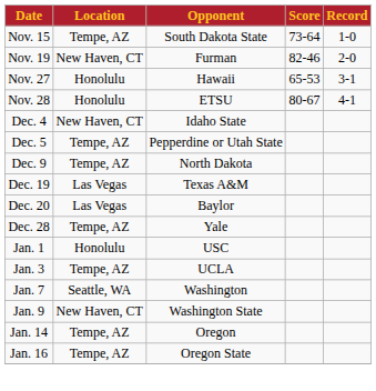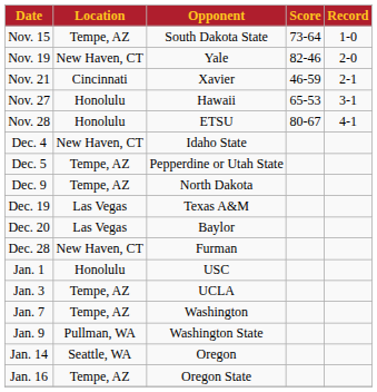 <table class="wikitable" style="text-align:center">
 <tr>
 <th style="background:#AF1E2D;color:#FFC61E;">Date</th>
 <th style="background:#AF1E2D;color:#FFC61E;">Location</th>
 <th style="background:#AF1E2D;color:#FFC61E;">Opponent</th>
 <th style="background:#AF1E2D;color:#FFC61E;">Score</th>
 <th style="background:#AF1E2D;color:#FFC61E;">Record</th>
 </tr>
 <tr>
 <td>Nov. 15</td>
 <td>Tempe, AZ</td>
 <td>South Dakota State</td>
 <td>73-64</td>
 <td>1-0</td>
 </tr>
 <tr>
 <td>Nov. 19</td>
 <td>New Haven, CT</td>
-<td>Furman</td>
+<td>Yale</td>
 <td>82-46</td>
 <td>2-0</td>
+</tr>
+<tr>
+<td>Nov. 21</td>
+<td>Cincinnati</td>
+<td>Xavier</td>
+<td>46-59</td>
+<td>2-1</td>
 </tr>
 <tr>
 <td>Nov. 27</td>
 <td>Honolulu</td>
 <td>Hawaii</td>
 <td>65-53</td>
 <td>3-1</td>
 </tr>
 <tr>
 <td>Nov. 28</td>
 <td>Honolulu</td>
 <td>ETSU</td>
 <td>80-67</td>
 <td>4-1</td>
 </tr>
 <tr>
 <td>Dec. 4</td>
 <td>New Haven, CT</td>
 <td>Idaho State</td>
 <td></td>
 <td></td>
 </tr>
 <tr>
 <td>Dec. 5</td>
 <td>Tempe, AZ</td>
 <td>Pepperdine or Utah State</td>
 <td></td>
 <td></td>
 </tr>
 <tr>
 <td>Dec. 9</td>
 <td>Tempe, AZ</td>
 <td>North Dakota</td>
 <td></td>
 <td></td>
 </tr>
 <tr>
 <td>Dec. 19</td>
 <td>Las Vegas</td>
 <td>Texas A&M</td>
 <td></td>
 <td></td>
 </tr>
 <tr>
 <td>Dec. 20</td>
 <td>Las Vegas</td>
 <td>Baylor</td>
 <td></td>
 <td></td>
 </tr>
 <tr>
 <td>Dec. 28</td>
-<td>Tempe, AZ</td>
-<td>Yale</td>
+<td>New Haven, CT</td>
+<td>Furman</td>
 <td></td>
 <td></td>
 </tr>
 <tr>
 <td>Jan. 1</td>
 <td>Honolulu</td>
 <td>USC</td>
 <td></td>
 <td></td>
 </tr>
 <tr>
 <td>Jan. 3</td>
 <td>Tempe, AZ</td>
 <td>UCLA</td>
 <td></td>
 <td></td>
 </tr>
 <tr>
 <td>Jan. 7</td>
-<td>Seattle, WA</td>
+<td>Tempe, AZ</td>
 <td>Washington</td>
 <td></td>
 <td></td>
 </tr>
 <tr>
 <td>Jan. 9</td>
-<td>New Haven, CT</td>
+<td>Pullman, WA</td>
 <td>Washington State</td>
 <td></td>
 <td></td>
 </tr>
 <tr>
 <td>Jan. 14</td>
-<td>Tempe, AZ</td>
+<td>Seattle, WA</td>
 <td>Oregon</td>
 <td></td>
 <td></td>
 </tr>
 <tr>
 <td>Jan. 16</td>
 <td>Tempe, AZ</td>
 <td>Oregon State</td>
 <td></td>
 <td></td>
 </tr>
 <tr>
 </tr>
 </table>
